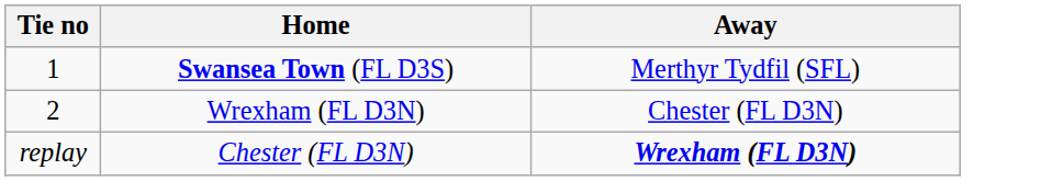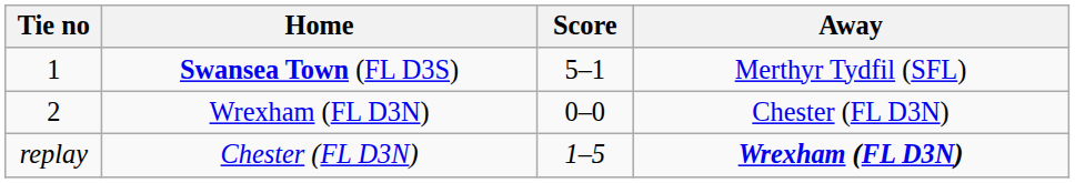 <table class="wikitable" style="text-align:center">
 <tr>
 <th width=50>Tie no</th>
 <th width=250>Home</th>
+<th width=50>Score</th>
 <th width=250>Away</th>
 </tr>
 <tr>
 <td>1</td>
 <td><strong><a href='#'>Swansea Town</a></strong> (<a href='#'>FL D3S</a>)</td>
+<td>5–1</td>
 <td><a href='#'>Merthyr Tydfil</a> (<a href='#'>SFL</a>)</td>
 </tr>
 <tr>
 <td>2</td>
 <td><a href='#'>Wrexham</a> (<a href='#'>FL D3N</a>)</td>
+<td>0–0</td>
 <td><a href='#'>Chester</a> (<a href='#'>FL D3N</a>)</td>
 </tr>
 <tr>
 <td><em>replay</em></td>
 <td><em><a href='#'>Chester</a> (<a href='#'>FL D3N</a>)</em></td>
+<td><em>1–5</em></td>
 <td><strong><em><a href='#'>Wrexham</a><strong> (<a href='#'>FL D3N</a>)<em></td>
 </tr>
 </table>
